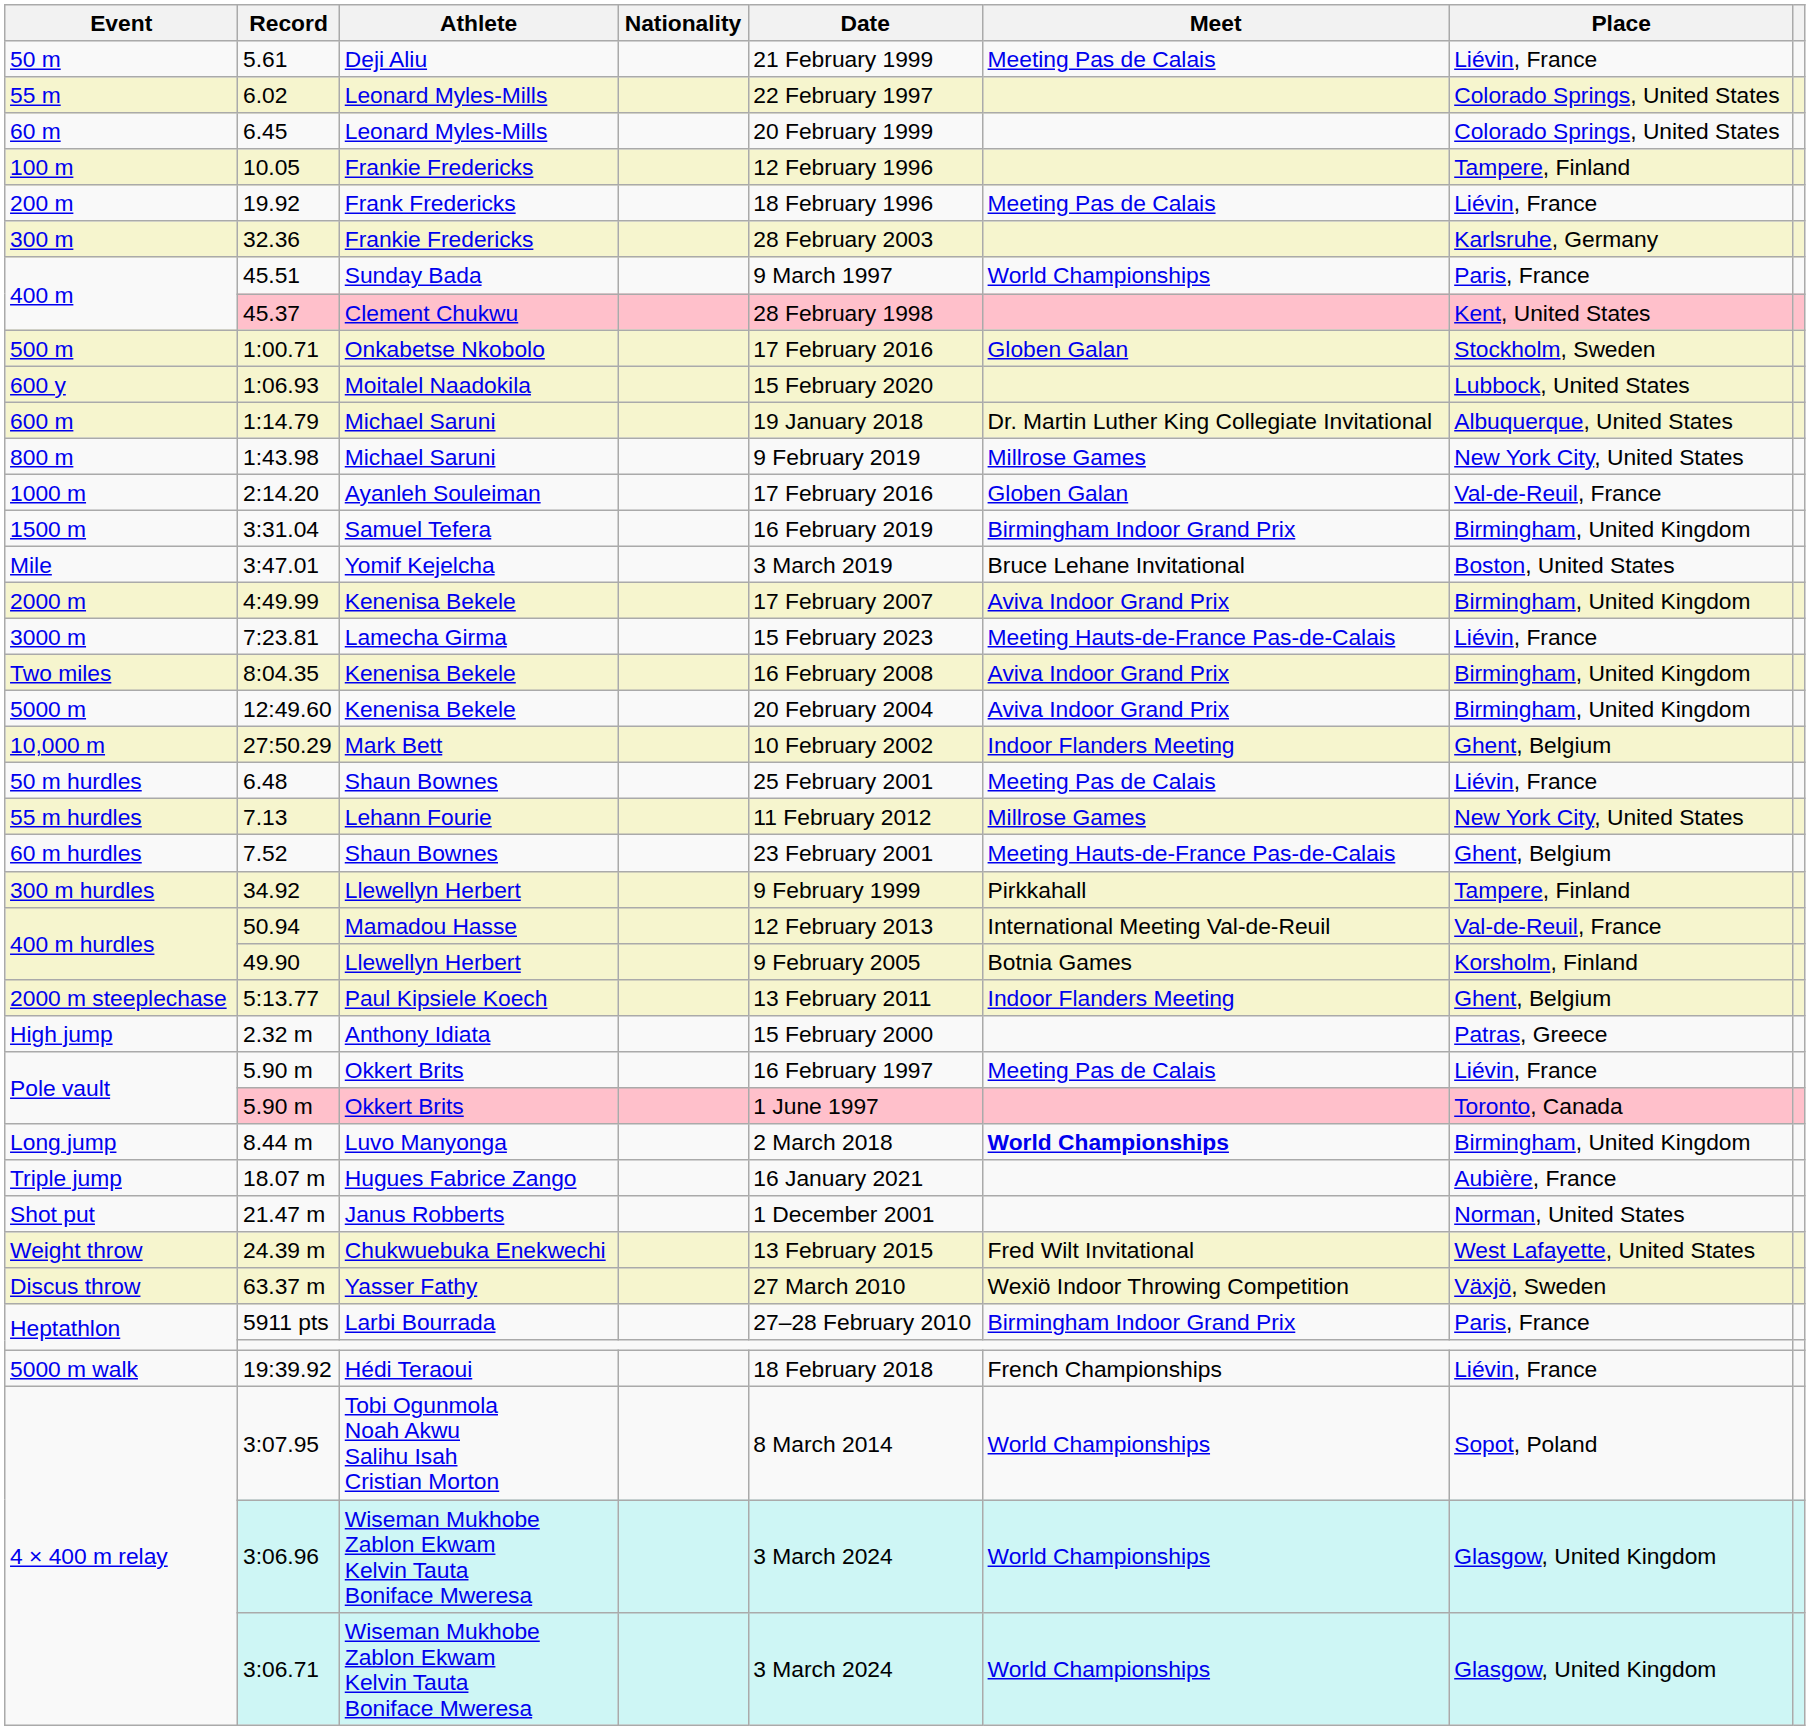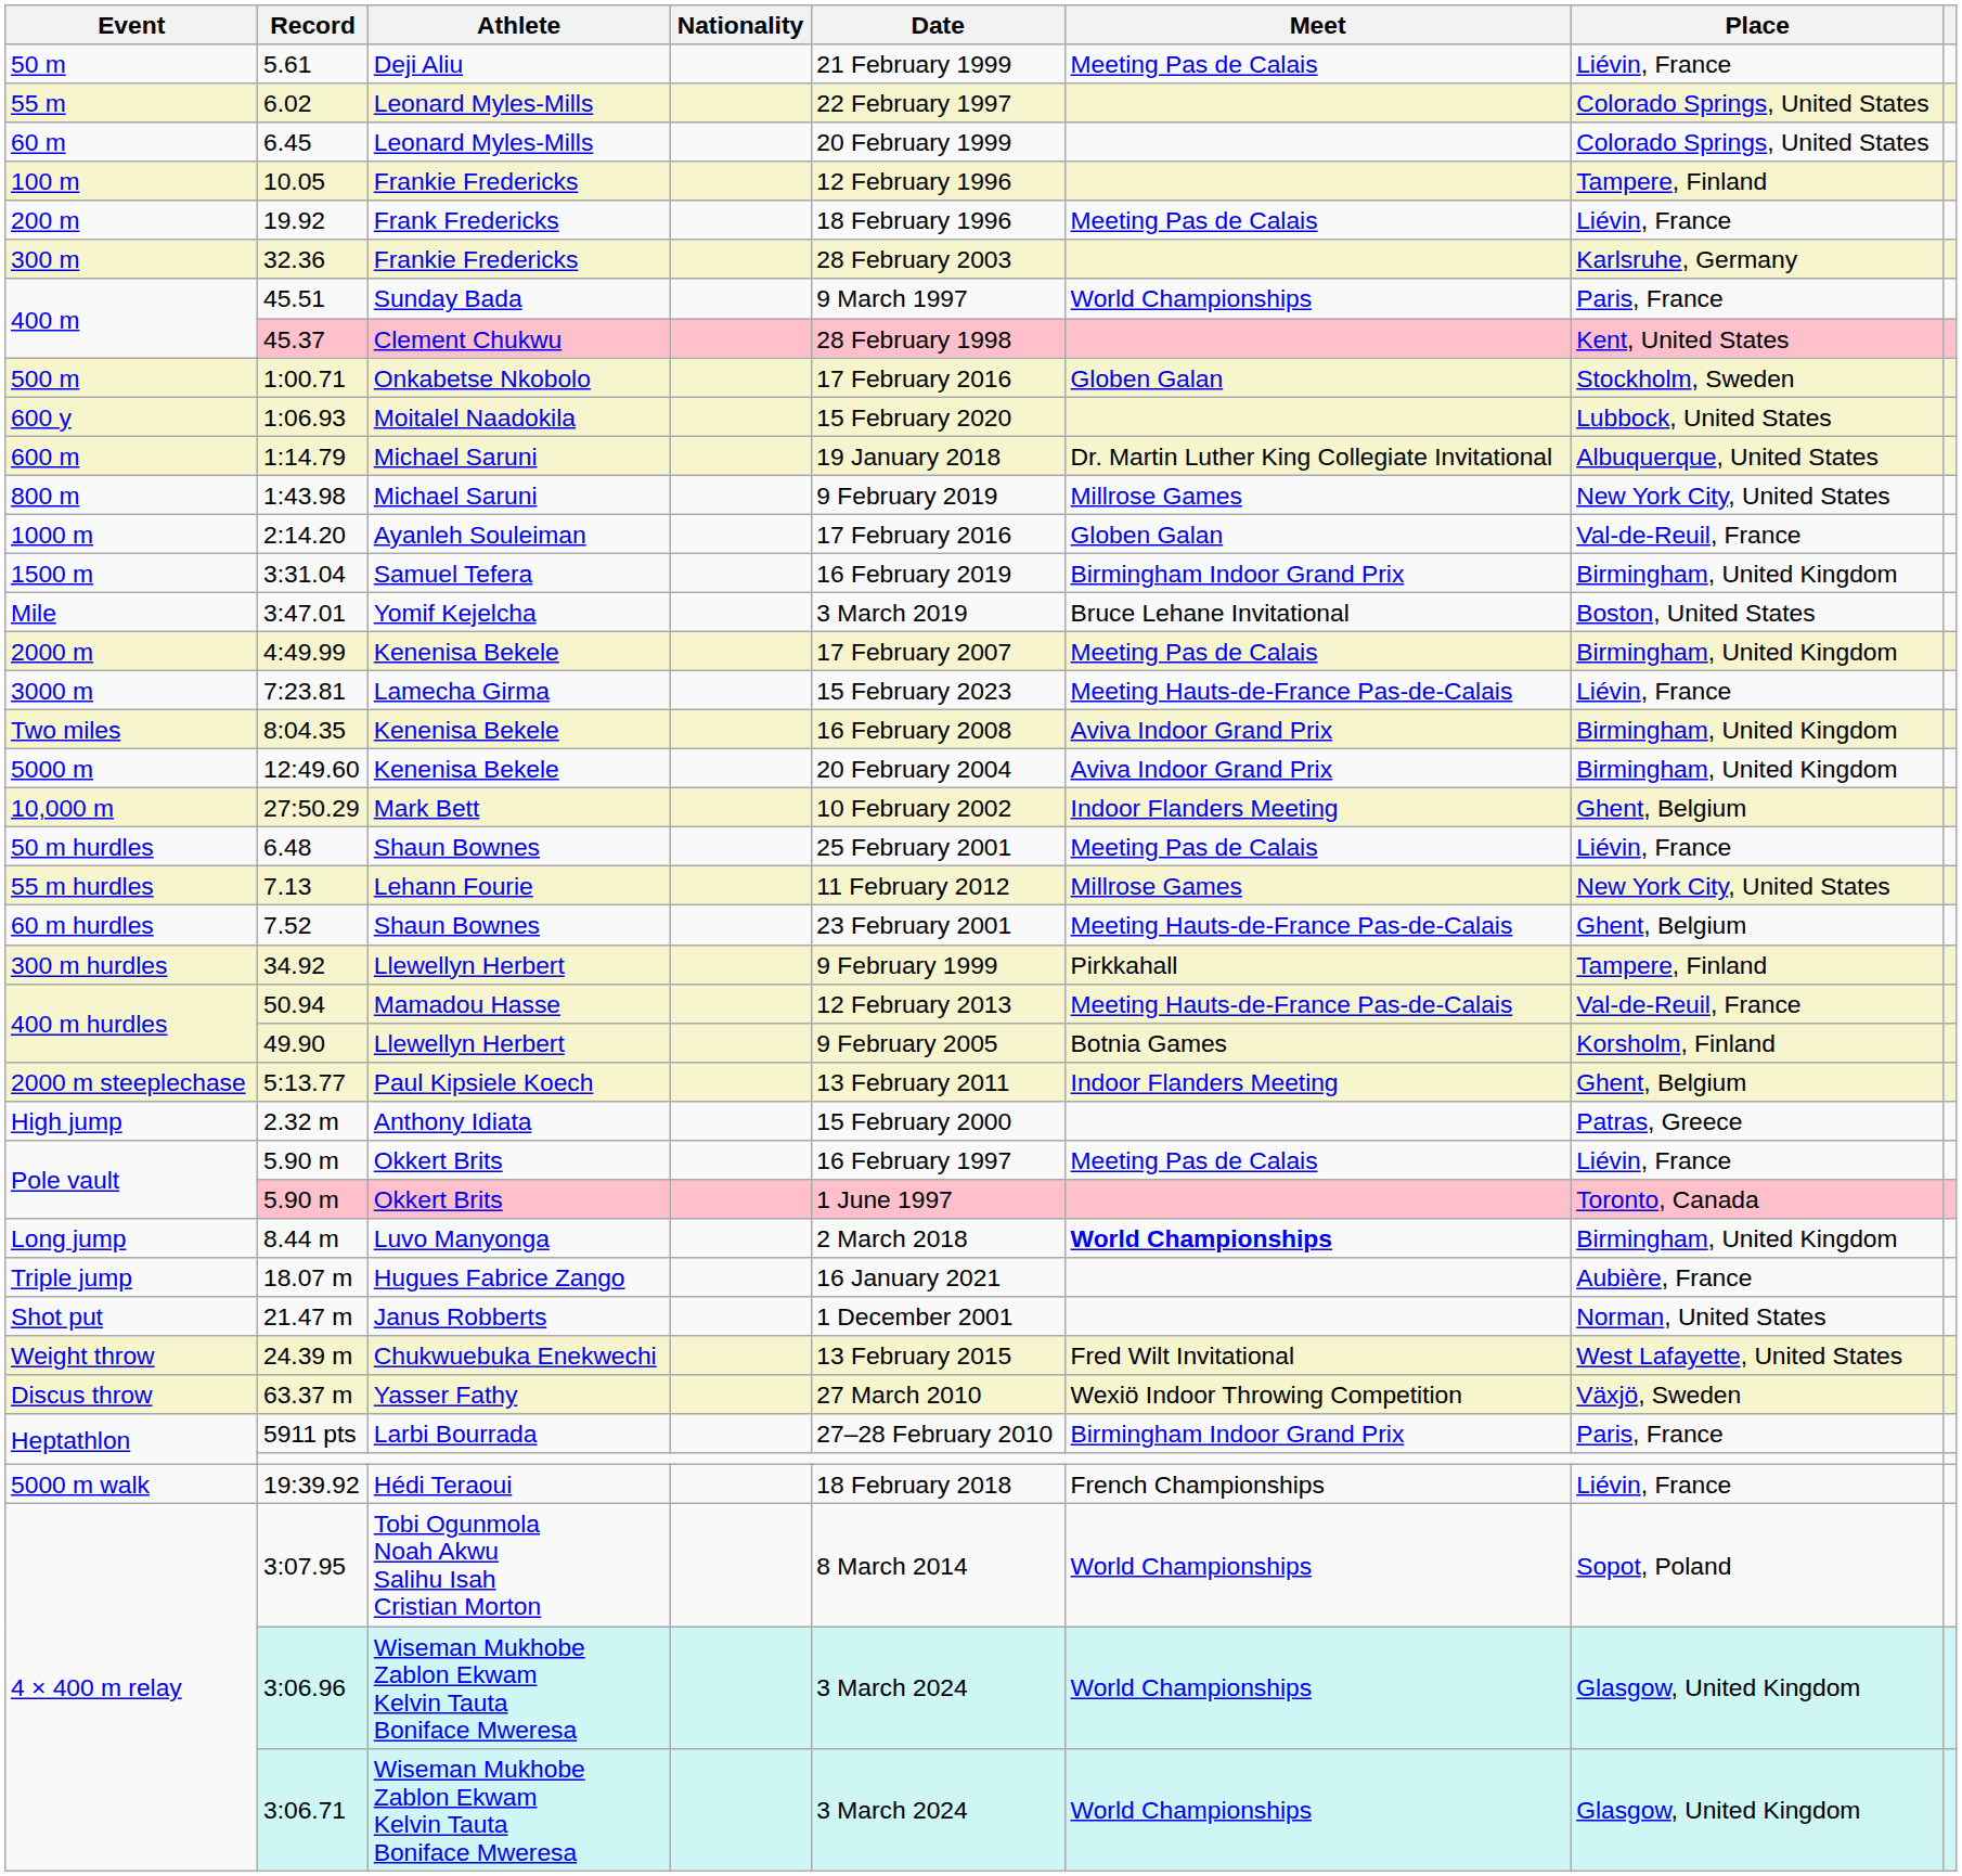 <table class="wikitable" style="font-size:95%; width: 95%;">
 <tr>
 <th>Event</th>
 <th>Record</th>
 <th>Athlete</th>
 <th>Nationality</th>
 <th>Date</th>
 <th>Meet</th>
 <th>Place</th>
 <th></th>
 </tr>
 <tr>
 <td><a href='#'>50 m</a></td>
 <td>5.61</td>
 <td><a href='#'>Deji Aliu</a></td>
 <td></td>
 <td>21 February 1999</td>
 <td><a href='#'>Meeting Pas de Calais</a></td>
 <td><a href='#'>Liévin</a>, France</td>
 <td></td>
 </tr>
 <tr style="background:#f6F5CE;">
 <td><a href='#'>55 m</a></td>
 <td>6.02 </td>
 <td><a href='#'>Leonard Myles-Mills</a></td>
 <td></td>
 <td>22 February 1997</td>
 <td></td>
 <td><a href='#'>Colorado Springs</a>, United States</td>
 <td></td>
 </tr>
 <tr>
 <td><a href='#'>60 m</a></td>
 <td>6.45 </td>
 <td><a href='#'>Leonard Myles-Mills</a></td>
 <td></td>
 <td>20 February 1999</td>
 <td></td>
 <td><a href='#'>Colorado Springs</a>, United States</td>
 <td></td>
 </tr>
 <tr style="background:#f6F5CE;">
 <td><a href='#'>100 m</a></td>
 <td>10.05</td>
 <td><a href='#'>Frankie Fredericks</a></td>
 <td></td>
 <td>12 February 1996</td>
 <td></td>
 <td><a href='#'>Tampere</a>, Finland</td>
 <td></td>
 </tr>
 <tr>
 <td><a href='#'>200 m</a></td>
 <td>19.92</td>
 <td><a href='#'>Frank Fredericks</a></td>
 <td></td>
 <td>18 February 1996</td>
 <td><a href='#'>Meeting Pas de Calais</a></td>
 <td><a href='#'>Liévin</a>, France</td>
 <td></td>
 </tr>
 <tr style="background:#f6F5CE;">
 <td><a href='#'>300 m</a></td>
 <td>32.36</td>
 <td><a href='#'>Frankie Fredericks</a></td>
 <td></td>
 <td>28 February 2003</td>
 <td></td>
 <td><a href='#'>Karlsruhe</a>, Germany</td>
 <td></td>
 </tr>
 <tr>
 <td rowspan=2><a href='#'>400 m</a></td>
 <td>45.51</td>
 <td><a href='#'>Sunday Bada</a></td>
 <td></td>
 <td>9 March 1997</td>
 <td><a href='#'>World Championships</a></td>
 <td><a href='#'>Paris</a>, France</td>
 <td></td>
 </tr>
 <tr bgcolor=pink>
 <td>45.37 </td>
 <td><a href='#'>Clement Chukwu</a></td>
 <td></td>
 <td>28 February 1998</td>
 <td></td>
 <td><a href='#'>Kent</a>,  United States</td>
 <td></td>
 </tr>
 <tr style="background:#f6F5CE;">
 <td><a href='#'>500 m</a></td>
 <td>1:00.71</td>
 <td><a href='#'>Onkabetse Nkobolo</a></td>
 <td></td>
 <td>17 February 2016</td>
 <td><a href='#'>Globen Galan</a></td>
 <td><a href='#'>Stockholm</a>, Sweden</td>
 <td></td>
 </tr>
 <tr style="background:#f6F5CE;">
 <td><a href='#'>600 y</a></td>
 <td>1:06.93</td>
 <td><a href='#'>Moitalel Naadokila</a></td>
 <td></td>
 <td>15 February 2020</td>
 <td></td>
 <td><a href='#'>Lubbock</a>, United States</td>
 <td></td>
 </tr>
 <tr style="background:#f6F5CE;">
 <td><a href='#'>600 m</a></td>
 <td>1:14.79 </td>
 <td><a href='#'>Michael Saruni</a></td>
 <td></td>
 <td>19 January 2018</td>
 <td>Dr. Martin Luther King Collegiate Invitational</td>
 <td><a href='#'>Albuquerque</a>, United States</td>
 <td></td>
 </tr>
 <tr>
 <td><a href='#'>800 m</a></td>
 <td>1:43.98</td>
 <td><a href='#'>Michael Saruni</a></td>
 <td></td>
 <td>9 February 2019</td>
 <td><a href='#'>Millrose Games</a></td>
 <td><a href='#'>New York City</a>, United States</td>
 <td></td>
 </tr>
 <tr>
 <td><a href='#'>1000 m</a></td>
 <td>2:14.20</td>
 <td><a href='#'>Ayanleh Souleiman</a></td>
 <td></td>
 <td>17 February 2016</td>
 <td><a href='#'>Globen Galan</a></td>
 <td><a href='#'>Val-de-Reuil</a>, France</td>
 <td></td>
 </tr>
 <tr>
 <td><a href='#'>1500 m</a></td>
 <td>3:31.04</td>
 <td><a href='#'>Samuel Tefera</a></td>
 <td></td>
 <td>16 February 2019</td>
 <td><a href='#'>Birmingham Indoor Grand Prix</a></td>
 <td><a href='#'>Birmingham</a>, United Kingdom</td>
 <td></td>
 </tr>
 <tr>
 <td><a href='#'>Mile</a></td>
 <td>3:47.01</td>
 <td><a href='#'>Yomif Kejelcha</a></td>
 <td></td>
 <td>3 March 2019</td>
 <td>Bruce Lehane Invitational</td>
 <td><a href='#'>Boston</a>, United States</td>
 <td></td>
 </tr>
 <tr style="background:#f6F5CE;">
 <td><a href='#'>2000 m</a></td>
 <td>4:49.99</td>
 <td><a href='#'>Kenenisa Bekele</a></td>
 <td></td>
 <td>17 February 2007</td>
-<td><a href='#'>Aviva Indoor Grand Prix</a></td>
+<td><a href='#'>Meeting Pas de Calais</a></td>
 <td><a href='#'>Birmingham</a>, United Kingdom</td>
 <td></td>
 </tr>
 <tr>
 <td><a href='#'>3000 m</a></td>
 <td>7:23.81</td>
 <td><a href='#'>Lamecha Girma</a></td>
 <td></td>
 <td>15 February 2023</td>
 <td><a href='#'>Meeting Hauts-de-France Pas-de-Calais</a></td>
 <td><a href='#'>Liévin</a>, France</td>
 <td></td>
 </tr>
 <tr style="background:#f6F5CE;">
 <td><a href='#'>Two miles</a></td>
 <td>8:04.35</td>
 <td><a href='#'>Kenenisa Bekele</a></td>
 <td></td>
 <td>16 February 2008</td>
 <td><a href='#'>Aviva Indoor Grand Prix</a></td>
 <td><a href='#'>Birmingham</a>, United Kingdom</td>
 <td></td>
 </tr>
 <tr>
 <td><a href='#'>5000 m</a></td>
 <td>12:49.60</td>
 <td><a href='#'>Kenenisa Bekele</a></td>
 <td></td>
 <td>20 February 2004</td>
 <td><a href='#'>Aviva Indoor Grand Prix</a></td>
 <td><a href='#'>Birmingham</a>, United Kingdom</td>
 <td></td>
 </tr>
 <tr style="background:#f6F5CE;">
 <td><a href='#'>10,000 m</a></td>
 <td>27:50.29</td>
 <td><a href='#'>Mark Bett</a></td>
 <td></td>
 <td>10 February 2002</td>
 <td><a href='#'>Indoor Flanders Meeting</a></td>
 <td><a href='#'>Ghent</a>, Belgium</td>
 <td></td>
 </tr>
 <tr>
 <td><a href='#'>50 m hurdles</a></td>
 <td>6.48</td>
 <td><a href='#'>Shaun Bownes</a></td>
 <td></td>
 <td>25 February 2001</td>
 <td><a href='#'>Meeting Pas de Calais</a></td>
 <td><a href='#'>Liévin</a>, France</td>
 <td></td>
 </tr>
 <tr style="background:#f6F5CE;">
 <td><a href='#'>55 m hurdles</a></td>
 <td>7.13</td>
 <td><a href='#'>Lehann Fourie</a></td>
 <td></td>
 <td>11 February 2012</td>
 <td><a href='#'>Millrose Games</a></td>
 <td><a href='#'>New York City</a>, United States</td>
 <td></td>
 </tr>
 <tr>
 <td><a href='#'>60 m hurdles</a></td>
 <td>7.52</td>
 <td><a href='#'>Shaun Bownes</a></td>
 <td></td>
 <td>23 February 2001</td>
 <td><a href='#'>Meeting Hauts-de-France Pas-de-Calais</a></td>
 <td><a href='#'>Ghent</a>, Belgium</td>
 <td></td>
 </tr>
 <tr style="background:#f6F5CE;">
 <td><a href='#'>300 m hurdles</a></td>
 <td>34.92 </td>
 <td><a href='#'>Llewellyn Herbert</a></td>
 <td></td>
 <td>9 February 1999</td>
 <td>Pirkkahall</td>
 <td><a href='#'>Tampere</a>, Finland</td>
 <td></td>
 </tr>
 <tr style="background:#f6F5CE;">
 <td rowspan=2><a href='#'>400 m hurdles</a></td>
 <td>50.94</td>
 <td><a href='#'>Mamadou Hasse</a></td>
 <td></td>
 <td>12 February 2013</td>
-<td>International Meeting Val-de-Reuil</td>
+<td><a href='#'>Meeting Hauts-de-France Pas-de-Calais</a></td>
 <td><a href='#'>Val-de-Reuil</a>, France</td>
 <td></td>
 </tr>
 <tr style="background:#f6F5CE;">
 <td>49.90 </td>
 <td><a href='#'>Llewellyn Herbert</a></td>
 <td></td>
 <td>9 February 2005</td>
 <td>Botnia Games</td>
 <td><a href='#'>Korsholm</a>, Finland</td>
 <td></td>
 </tr>
 <tr style="background:#f6F5CE;">
 <td><a href='#'>2000 m steeplechase</a></td>
 <td>5:13.77 </td>
 <td><a href='#'>Paul Kipsiele Koech</a></td>
 <td></td>
 <td>13 February 2011</td>
 <td><a href='#'>Indoor Flanders Meeting</a></td>
 <td><a href='#'>Ghent</a>, Belgium</td>
 <td></td>
 </tr>
 <tr>
 <td><a href='#'>High jump</a></td>
 <td>2.32 m</td>
 <td><a href='#'>Anthony Idiata</a></td>
 <td></td>
 <td>15 February 2000</td>
 <td></td>
 <td><a href='#'>Patras</a>, Greece</td>
 <td></td>
 </tr>
 <tr>
 <td rowspan=2><a href='#'>Pole vault</a></td>
 <td>5.90 m</td>
 <td><a href='#'>Okkert Brits</a></td>
 <td></td>
 <td>16 February 1997</td>
 <td><a href='#'>Meeting Pas de Calais</a></td>
 <td><a href='#'>Liévin</a>, France</td>
 <td></td>
 </tr>
 <tr style="background:pink">
 <td>5.90 m</td>
 <td><a href='#'>Okkert Brits</a></td>
 <td></td>
 <td>1 June 1997</td>
 <td></td>
 <td><a href='#'>Toronto</a>, Canada</td>
 <td></td>
 </tr>
 <tr>
 <td><a href='#'>Long jump</a></td>
 <td>8.44 m</td>
 <td><a href='#'>Luvo Manyonga</a></td>
 <td></td>
 <td>2 March 2018</td>
 <td><strong><a href='#'>World Championships</a></strong></td>
 <td><a href='#'>Birmingham</a>, United Kingdom</td>
 <td></td>
 </tr>
 <tr>
 <td><a href='#'>Triple jump</a></td>
 <td>18.07 m</td>
 <td><a href='#'>Hugues Fabrice Zango</a></td>
 <td></td>
 <td>16 January 2021</td>
 <td></td>
 <td><a href='#'>Aubière</a>, France</td>
 <td></td>
 </tr>
 <tr>
 <td><a href='#'>Shot put</a></td>
 <td>21.47 m</td>
 <td><a href='#'>Janus Robberts</a></td>
 <td></td>
 <td>1 December 2001</td>
 <td></td>
 <td><a href='#'>Norman</a>, United States</td>
 <td></td>
 </tr>
 <tr style="background:#f6F5CE;">
 <td><a href='#'>Weight throw</a></td>
 <td>24.39 m</td>
 <td><a href='#'>Chukwuebuka Enekwechi</a></td>
 <td></td>
 <td>13 February 2015</td>
 <td>Fred Wilt Invitational</td>
 <td><a href='#'>West Lafayette</a>, United States</td>
 <td></td>
 </tr>
 <tr style="background:#f6F5CE;">
 <td><a href='#'>Discus throw</a></td>
 <td>63.37 m</td>
 <td><a href='#'>Yasser Fathy</a></td>
 <td></td>
 <td>27 March 2010</td>
 <td>Wexiö Indoor Throwing Competition</td>
 <td><a href='#'>Växjö</a>, Sweden</td>
 <td></td>
 </tr>
 <tr>
 <td rowspan=2><a href='#'>Heptathlon</a></td>
 <td>5911 pts</td>
 <td><a href='#'>Larbi Bourrada</a></td>
 <td></td>
 <td>27–28 February 2010</td>
 <td><a href='#'>Birmingham Indoor Grand Prix</a></td>
 <td><a href='#'>Paris</a>, France</td>
 <td></td>
 </tr>
 <tr>
 <td colspan=6></td>
 <td></td>
 </tr>
 <tr>
 <td><a href='#'>5000 m walk</a></td>
 <td>19:39.92</td>
 <td><a href='#'>Hédi Teraoui</a></td>
 <td></td>
 <td>18 February 2018</td>
 <td>French Championships</td>
 <td><a href='#'>Liévin</a>, France</td>
 <td></td>
 </tr>
 <tr>
 <td rowspan=3><a href='#'>4 × 400 m relay</a></td>
 <td>3:07.95</td>
 <td><a href='#'>Tobi Ogunmola</a><br><a href='#'>Noah Akwu</a><br><a href='#'>Salihu Isah</a><br><a href='#'>Cristian Morton</a></td>
 <td></td>
 <td>8 March 2014</td>
 <td><a href='#'>World Championships</a></td>
 <td><a href='#'>Sopot</a>, Poland</td>
 <td></td>
 </tr>
 <tr bgcolor=#CEF6F5>
 <td>3:06.96</td>
 <td><a href='#'>Wiseman Mukhobe</a><br><a href='#'>Zablon Ekwam</a><br><a href='#'>Kelvin Tauta</a><br><a href='#'>Boniface Mweresa</a></td>
 <td></td>
 <td>3 March 2024</td>
 <td><a href='#'>World Championships</a></td>
 <td><a href='#'>Glasgow</a>, United Kingdom</td>
 <td></td>
 </tr>
 <tr bgcolor=#CEF6F5>
 <td>3:06.71</td>
 <td><a href='#'>Wiseman Mukhobe</a><br><a href='#'>Zablon Ekwam</a><br><a href='#'>Kelvin Tauta</a><br><a href='#'>Boniface Mweresa</a></td>
 <td></td>
 <td>3 March 2024</td>
 <td><a href='#'>World Championships</a></td>
 <td><a href='#'>Glasgow</a>, United Kingdom</td>
 <td></td>
 </tr>
 </table>
